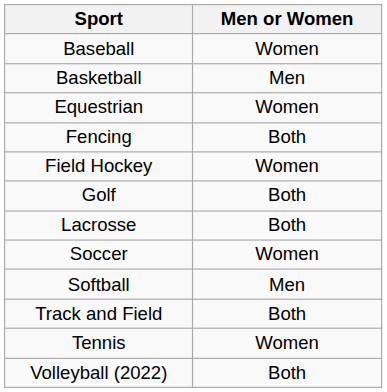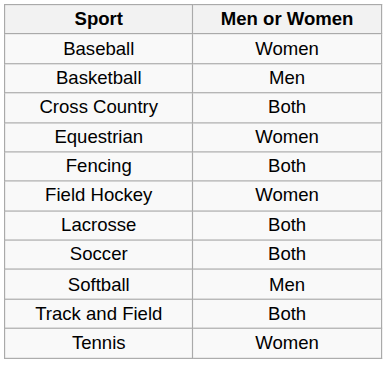 <table class="wikitable sortable" style="text-align:center">
 <tr>
 <th width=155>Sport</th>
 <th width=155>Men or Women</th>
 </tr>
 <tr>
 <td>Baseball</td>
 <td>Women</td>
 </tr>
 <tr>
 <td>Basketball</td>
 <td>Men</td>
 </tr>
 <tr>
+<td>Cross Country</td>
+<td>Both</td>
+</tr>
+<tr>
 <td>Equestrian</td>
 <td>Women</td>
 </tr>
 <tr>
 <td>Fencing</td>
 <td>Both</td>
 </tr>
 <tr>
 <td>Field Hockey</td>
 <td>Women</td>
 </tr>
 <tr>
-<td>Golf</td>
-<td>Both</td>
-</tr>
-<tr>
 <td>Lacrosse</td>
 <td>Both</td>
 </tr>
 <tr>
 <td>Soccer</td>
-<td>Women</td>
+<td>Both</td>
 </tr>
 <tr>
 <td>Softball</td>
 <td>Men</td>
 </tr>
 <tr>
 <td>Track and Field</td>
 <td>Both</td>
 </tr>
 <tr>
 <td>Tennis</td>
 <td>Women</td>
 </tr>
-<tr>
-<td>Volleyball (2022)</td>
-<td>Both</td>
-</tr>
 </table>
